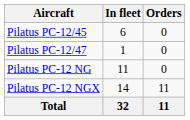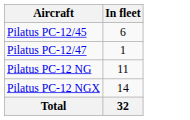 <table class="wikitable">
 <tr>
 <th>Aircraft</th>
 <th>In fleet</th>
-<th>Orders</th>
 </tr>
 <tr>
 <td><a href='#'>Pilatus PC-12/45</a></td>
 <td align="center">6</td>
-<td align="center">0</td>
 </tr>
 <tr>
 <td><a href='#'>Pilatus PC-12/47</a></td>
 <td align="center">1</td>
-<td align="center">0</td>
 </tr>
 <tr>
 <td><a href='#'>Pilatus PC-12 NG</a></td>
 <td align="center">11</td>
-<td align="center">0</td>
 </tr>
 <tr>
 <td><a href='#'>Pilatus PC-12 NGX</a></td>
 <td align="center">14</td>
-<td align="center">11</td>
 </tr>
 <tr>
 <th>Total</th>
 <th align="center">32</th>
-<th align="center">11</th>
 </tr>
 </table>
